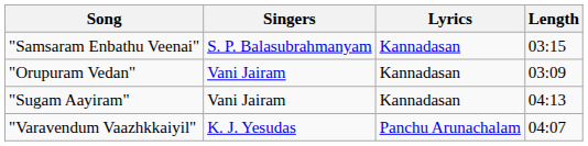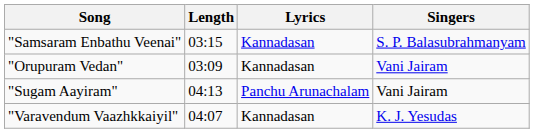 <table class="wikitable" style="font-size:95%;">
 <tr>
 <th>Song</th>
+<th>Length</th>
+<th>Lyrics</th>
 <th>Singers</th>
-<th>Lyrics</th>
-<th>Length</th>
 </tr>
 <tr>
 <td>"Samsaram Enbathu Veenai"</td>
+<td>03:15</td>
+<td><a href='#'>Kannadasan</a></td>
 <td><a href='#'>S. P. Balasubrahmanyam</a></td>
-<td><a href='#'>Kannadasan</a></td>
-<td>03:15</td>
 </tr>
 <tr>
 <td>"Orupuram Vedan"</td>
+<td>03:09</td>
+<td>Kannadasan</td>
 <td><a href='#'>Vani Jairam</a></td>
-<td>Kannadasan</td>
-<td>03:09</td>
 </tr>
 <tr>
 <td>"Sugam Aayiram"</td>
+<td>04:13</td>
+<td><a href='#'>Panchu Arunachalam</a></td>
 <td>Vani Jairam</td>
-<td>Kannadasan</td>
-<td>04:13</td>
 </tr>
 <tr>
 <td>"Varavendum Vaazhkkaiyil"</td>
+<td>04:07</td>
+<td>Kannadasan</td>
 <td><a href='#'>K. J. Yesudas</a></td>
-<td><a href='#'>Panchu Arunachalam</a></td>
-<td>04:07</td>
 </tr>
 </table>
